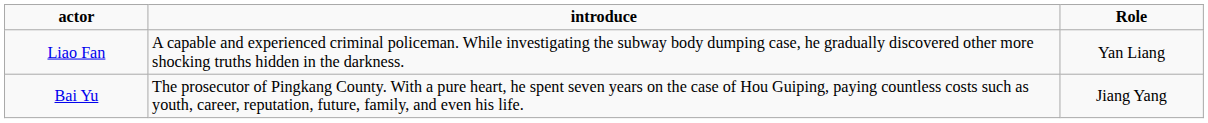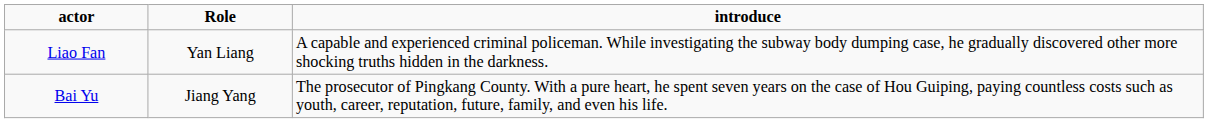 <table class="wikitable" width="75%" style="text-align:center">
 <tr>
 <td width="12%"><strong>actor</strong></td>
+<td width="12%"><strong>Role</strong></td>
 <td><strong>introduce</strong></td>
-<td width="12%"><strong>Role</strong></td>
 </tr>
 <tr>
 <td><a href='#'>Liao Fan</a></td>
+<td>Yan Liang</td>
 <td align="left">A capable and experienced criminal policeman. While investigating the subway body dumping case, he gradually discovered other more shocking truths hidden in the darkness.</td>
-<td>Yan Liang</td>
 </tr>
 <tr>
 <td><a href='#'>Bai Yu</a></td>
+<td>Jiang Yang</td>
 <td align="left">The prosecutor of Pingkang County. With a pure heart, he spent seven years on the case of Hou Guiping, paying countless costs such as youth, career, reputation, future, family, and even his life.</td>
-<td>Jiang Yang</td>
 </tr>
 </table>
